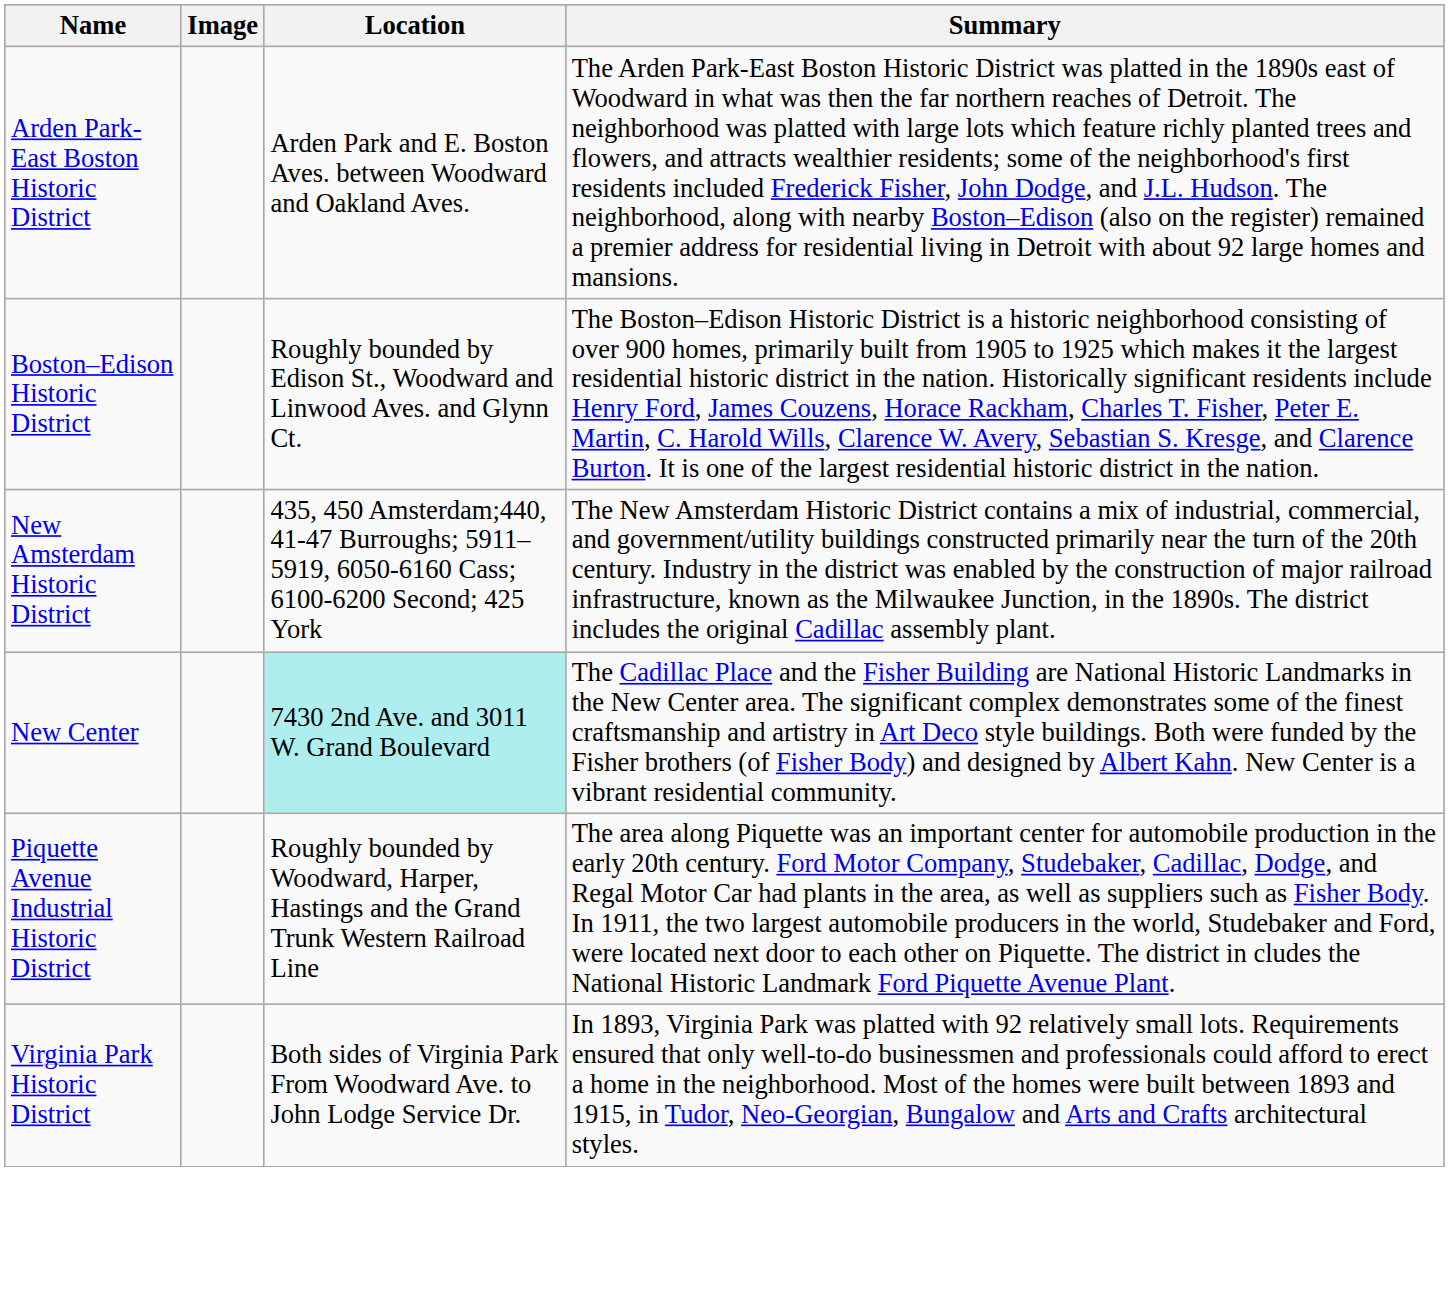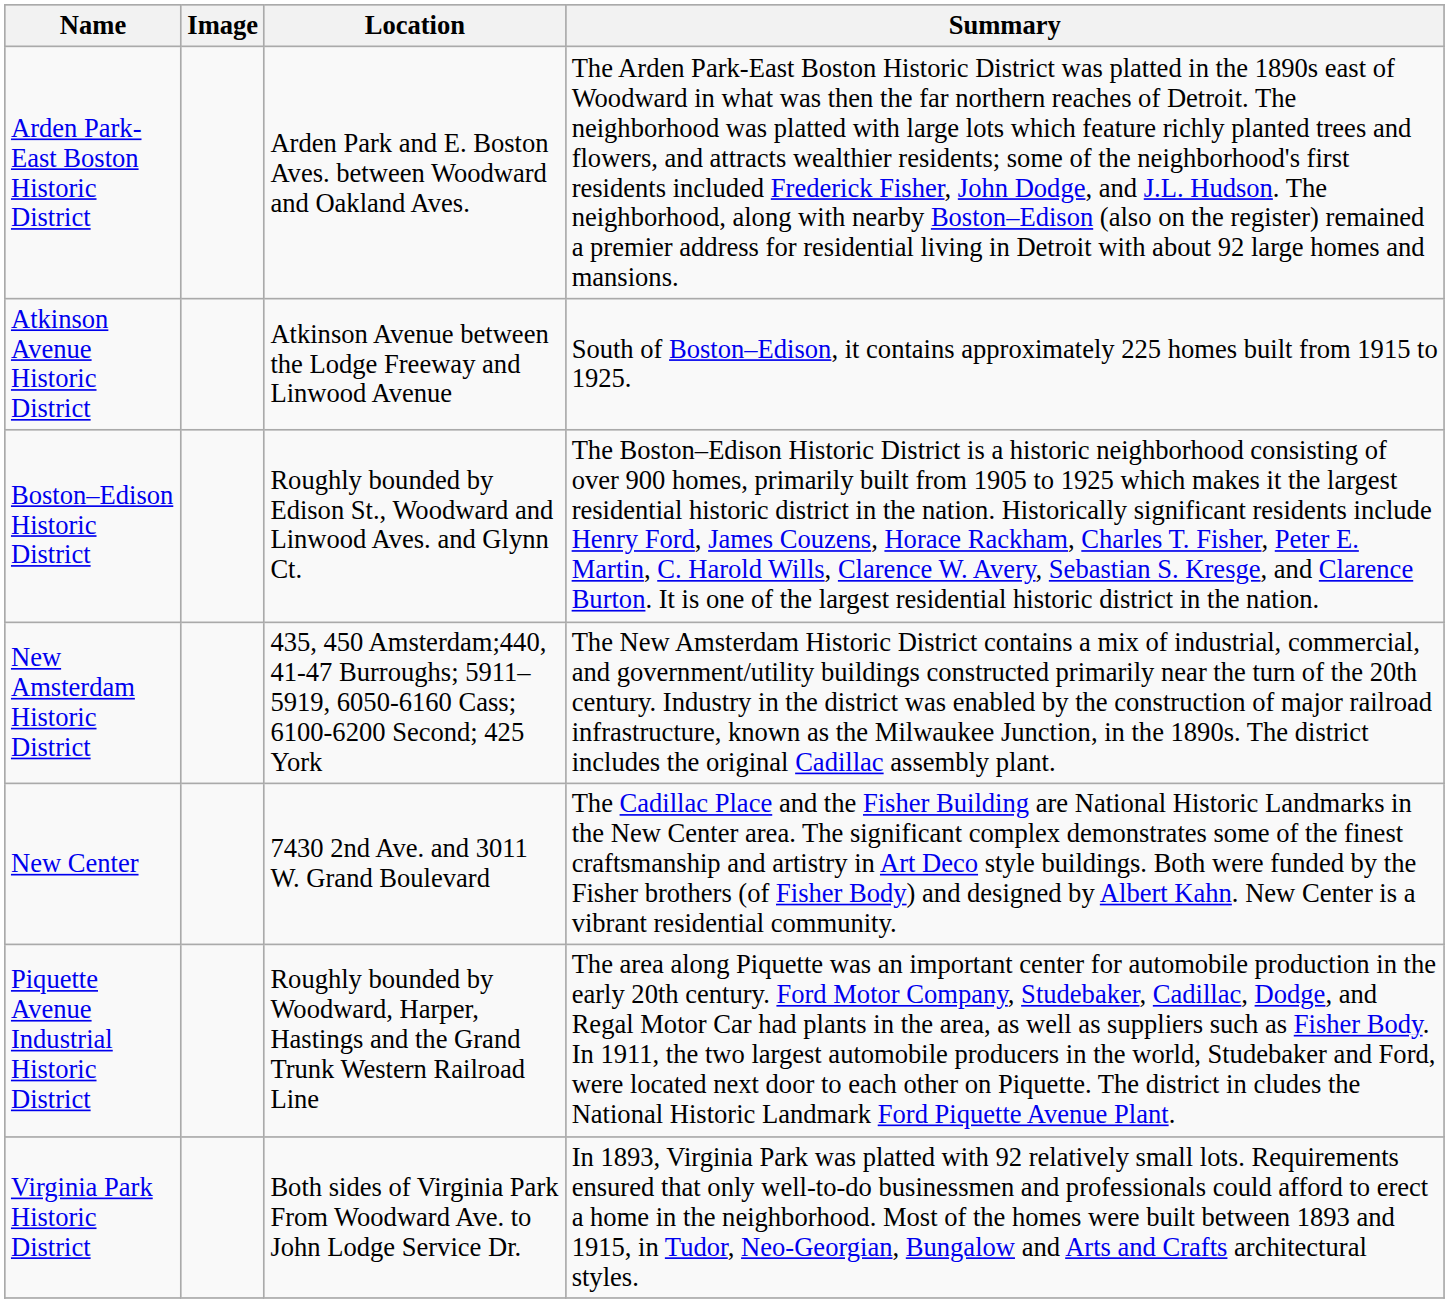 <table class="wikitable sortable">
 <tr>
 <th style="background:light gray; color:black">Name</th>
 <th class="unsortable" style="background:light gray; color:black">Image</th>
 <th class="unsortable" style="background:light gray; color:black">Location</th>
 <th class="unsortable" style="background:light gray; color:black">Summary</th>
 </tr>
 <tr>
 <td><a href='#'>Arden Park-East Boston Historic District</a></td>
 <td></td>
 <td>Arden Park and E. Boston Aves. between Woodward and Oakland Aves.<br><small></small></td>
 <td>The Arden Park-East Boston Historic District was platted in the 1890s east of Woodward in what was then the far northern reaches of Detroit. The neighborhood was platted with large lots which feature richly planted trees and flowers, and attracts wealthier residents; some of the neighborhood's first residents included <a href='#'>Frederick Fisher</a>, <a href='#'>John Dodge</a>, and <a href='#'>J.L. Hudson</a>. The neighborhood, along with nearby <a href='#'>Boston–Edison</a> (also on the register) remained a premier address for residential living in Detroit with about 92 large homes and mansions.</td>
+</tr>
+<tr>
+<td><a href='#'>Atkinson Avenue Historic District</a></td>
+<td></td>
+<td>Atkinson Avenue between the Lodge Freeway and Linwood Avenue</td>
+<td>South of <a href='#'>Boston–Edison</a>, it contains approximately 225 homes built from 1915 to 1925.</td>
 </tr>
 <tr>
 <td><a href='#'>Boston–Edison Historic District</a></td>
 <td></td>
 <td>Roughly bounded by Edison St., Woodward and Linwood Aves. and Glynn Ct.<br><small></small></td>
 <td>The Boston–Edison Historic District is a historic neighborhood consisting of over 900 homes, primarily built from 1905 to 1925 which makes it the largest residential historic district in the nation. Historically significant residents include <a href='#'>Henry Ford</a>, <a href='#'>James Couzens</a>, <a href='#'>Horace Rackham</a>, <a href='#'>Charles T. Fisher</a>, <a href='#'>Peter E. Martin</a>, <a href='#'>C. Harold Wills</a>, <a href='#'>Clarence W. Avery</a>, <a href='#'>Sebastian S. Kresge</a>, and <a href='#'>Clarence Burton</a>. It is one of the largest residential historic district in the nation.</td>
 </tr>
 <tr>
 <td><a href='#'>New Amsterdam Historic District</a></td>
 <td></td>
 <td>435, 450 Amsterdam;440, 41-47 Burroughs; 5911–5919, 6050-6160 Cass; 6100-6200 Second; 425 York<br><small></small></td>
 <td>The New Amsterdam Historic District contains a mix of industrial, commercial, and government/utility buildings constructed primarily near the turn of the 20th century. Industry in the district was enabled by the construction of major railroad infrastructure, known as the Milwaukee Junction, in the 1890s. The district includes the original <a href='#'>Cadillac</a> assembly plant.</td>
 </tr>
 <tr>
 <td><a href='#'>New Center</a></td>
 <td></td>
-<td style="background: paleturquoise;">7430 2nd Ave. and 3011 W. Grand Boulevard<br><small></small></td>
+<td>7430 2nd Ave. and 3011 W. Grand Boulevard<br><small></small></td>
 <td>The <a href='#'>Cadillac Place</a> and the <a href='#'>Fisher Building</a> are National Historic Landmarks in the New Center area. The significant complex demonstrates some of the finest craftsmanship and artistry in <a href='#'>Art Deco</a> style buildings. Both were funded by the Fisher brothers (of <a href='#'>Fisher Body</a>) and designed by <a href='#'>Albert Kahn</a>. New Center is a vibrant residential community.</td>
 </tr>
 <tr>
 <td><a href='#'>Piquette Avenue Industrial Historic District</a></td>
 <td></td>
 <td>Roughly bounded by Woodward, Harper, Hastings and the Grand Trunk Western Railroad Line<br><small></small></td>
 <td>The area along Piquette was an important center for automobile production in the early 20th century. <a href='#'>Ford Motor Company</a>, <a href='#'>Studebaker</a>, <a href='#'>Cadillac</a>, <a href='#'>Dodge</a>, and Regal Motor Car had plants in the area, as well as suppliers such as <a href='#'>Fisher Body</a>. In 1911, the two largest automobile producers in the world, Studebaker and Ford, were located next door to each other on Piquette. The district in cludes the National Historic Landmark <a href='#'>Ford Piquette Avenue Plant</a>.</td>
 </tr>
 <tr>
 <td><a href='#'>Virginia Park Historic District</a></td>
 <td></td>
 <td>Both sides of Virginia Park From Woodward Ave. to John Lodge Service Dr.<br><small></small></td>
 <td>In 1893, Virginia Park was platted with 92 relatively small lots. Requirements ensured that only well-to-do businessmen and professionals could afford to erect a home in the neighborhood. Most of the homes were built between 1893 and 1915, in <a href='#'>Tudor</a>, <a href='#'>Neo-Georgian</a>, <a href='#'>Bungalow</a> and <a href='#'>Arts and Crafts</a> architectural styles.</td>
 </tr>
 </table>
